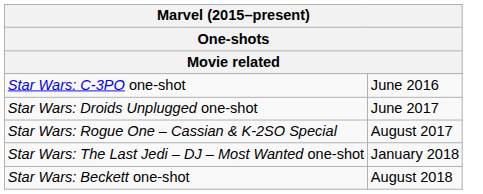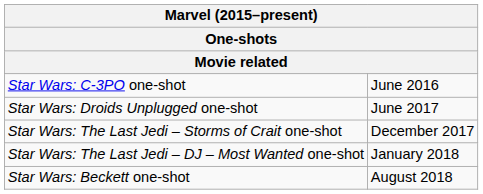 <table class="wikitable">
 <tr>
 <th colspan="2">Marvel (2015–present)</th>
 </tr>
 <tr>
 <th colspan="2">One-shots</th>
 </tr>
 <tr>
 <th colspan="2">Movie related</th>
 </tr>
 <tr>
 <td><em><a href='#'>Star Wars: C-3PO</a></em> one-shot</td>
 <td>June 2016</td>
 </tr>
 <tr>
 <td><em>Star Wars: Droids Unplugged</em> one-shot</td>
 <td>June 2017</td>
 </tr>
 <tr>
-<td><em>Star Wars: Rogue One – Cassian & K-2SO Special</em></td>
-<td>August 2017</td>
+<td><em>Star Wars: The Last Jedi – Storms of Crait</em> one-shot</td>
+<td>December 2017</td>
 </tr>
 <tr>
 <td><em>Star Wars: The Last Jedi – DJ – Most Wanted</em> one-shot</td>
 <td>January 2018</td>
 </tr>
 <tr>
 <td><em>Star Wars: Beckett</em> one-shot</td>
 <td>August 2018</td>
 </tr>
 </table>
